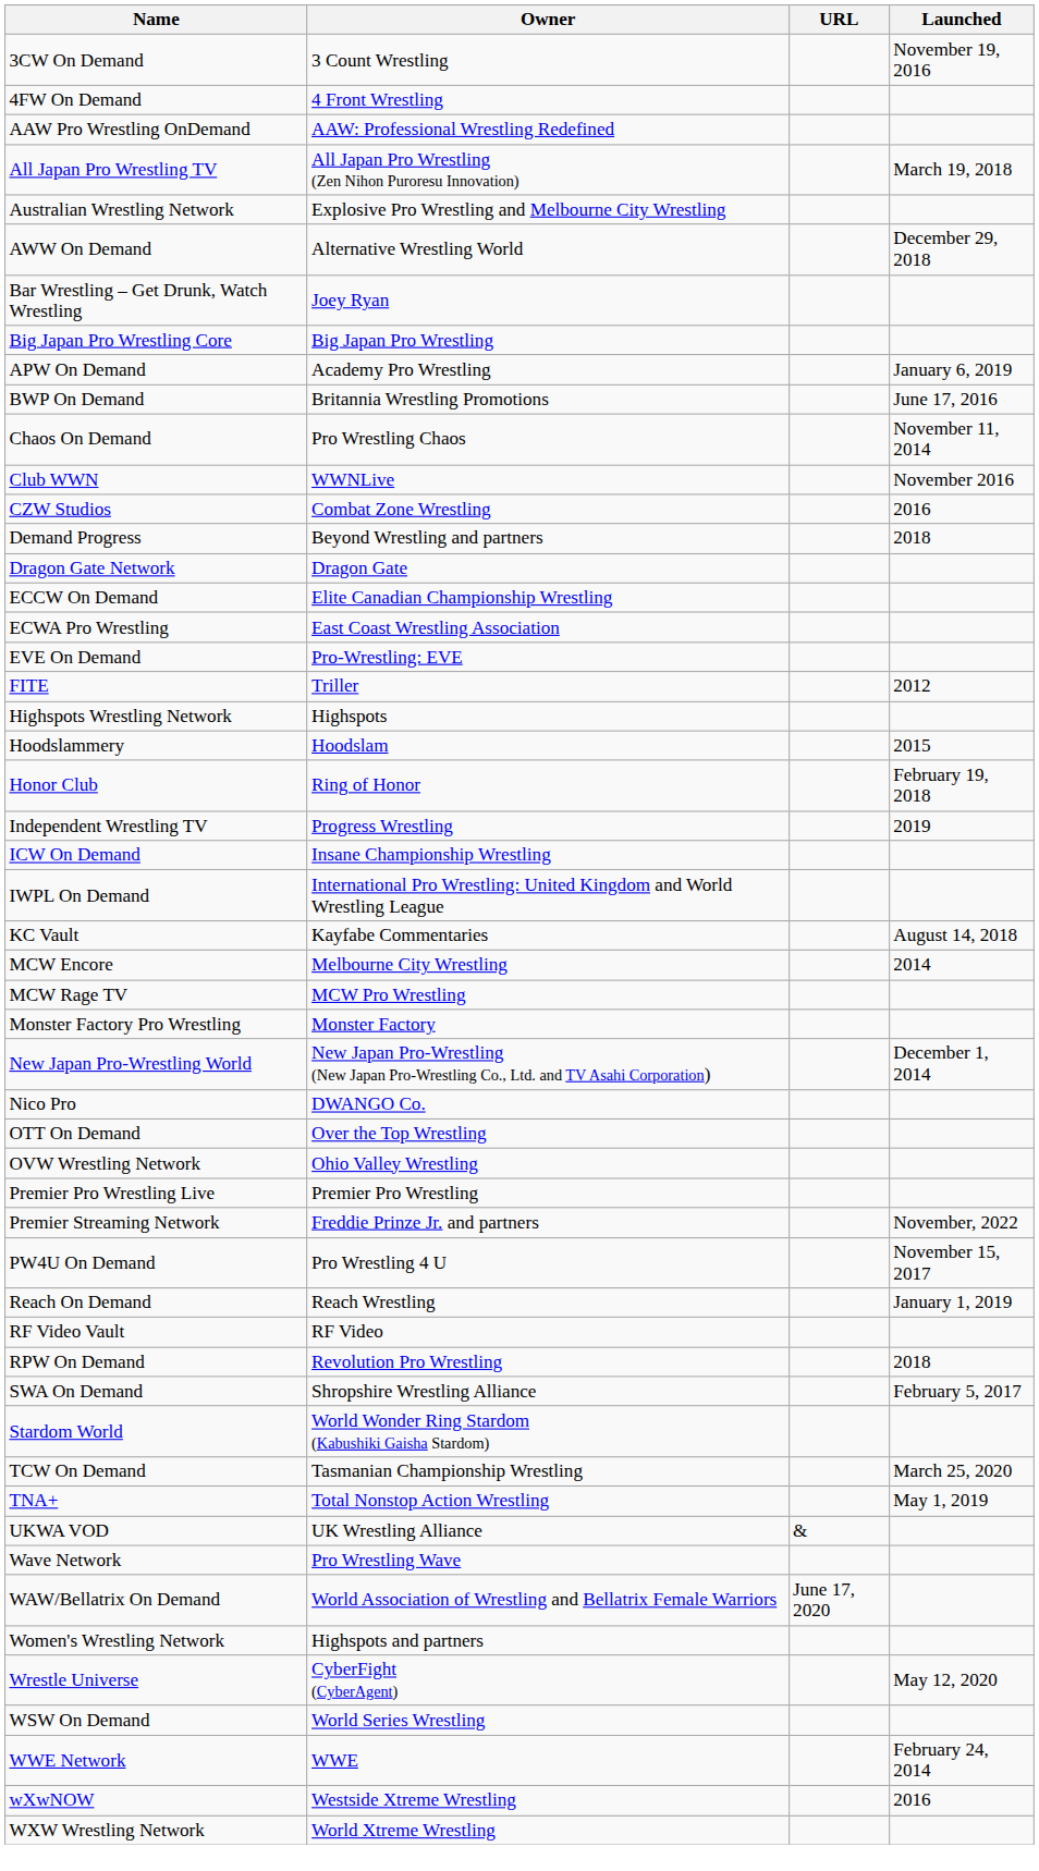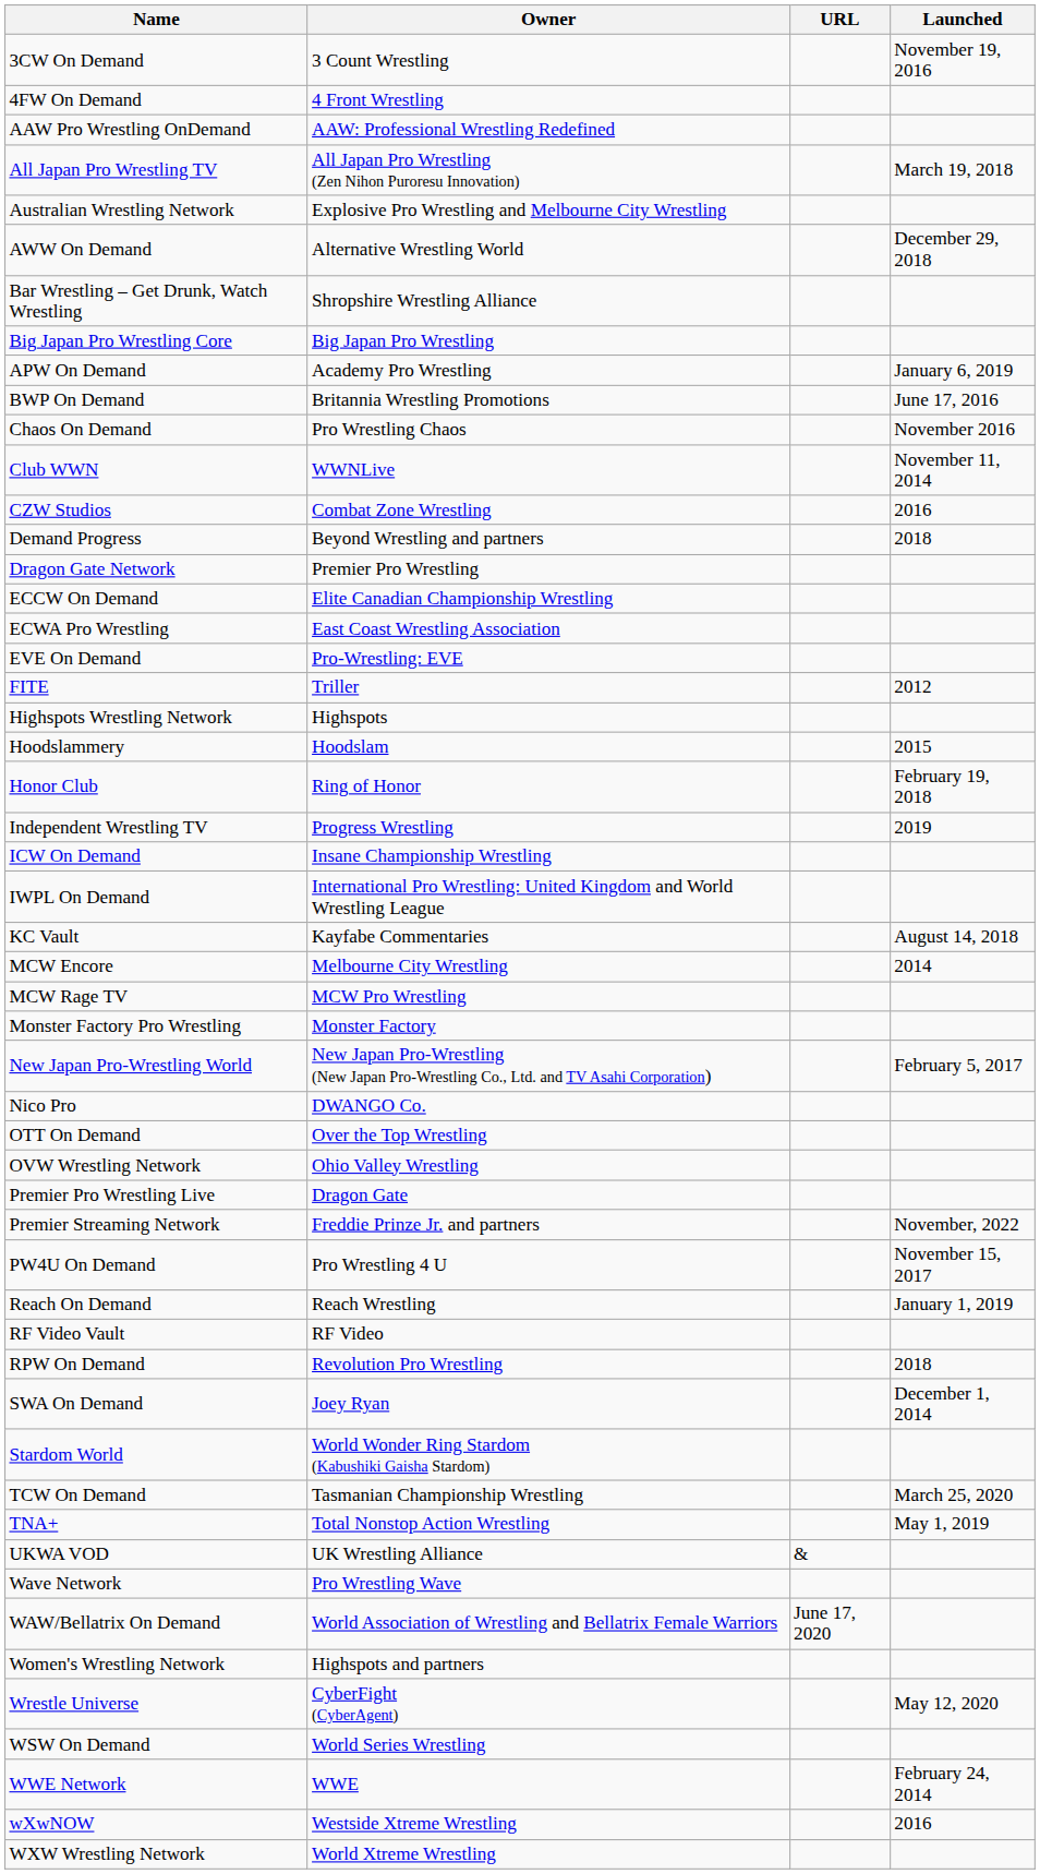 <table class="wikitable sortable" width="100%">
 <tr>
 <th>Name</th>
 <th>Owner<br></th>
 <th>URL</th>
 <th>Launched</th>
 </tr>
 <tr>
 <td>3CW On Demand</td>
 <td>3 Count Wrestling</td>
 <td></td>
 <td>November 19, 2016</td>
 </tr>
 <tr>
 <td>4FW On Demand</td>
 <td><a href='#'>4 Front Wrestling</a></td>
 <td></td>
 <td></td>
 </tr>
 <tr>
 <td>AAW Pro Wrestling OnDemand</td>
 <td><a href='#'>AAW: Professional Wrestling Redefined</a></td>
 <td></td>
 <td></td>
 </tr>
 <tr>
 <td><a href='#'>All Japan Pro Wrestling TV</a></td>
 <td><a href='#'>All Japan Pro Wrestling</a><br><small>(Zen Nihon Puroresu Innovation)</small></td>
 <td></td>
 <td>March 19, 2018</td>
 </tr>
 <tr>
 <td>Australian Wrestling Network</td>
 <td>Explosive Pro Wrestling and <a href='#'>Melbourne City Wrestling</a></td>
 <td></td>
 <td></td>
 </tr>
 <tr>
 <td>AWW On Demand</td>
 <td>Alternative Wrestling World</td>
 <td></td>
 <td>December 29, 2018</td>
 </tr>
 <tr>
 <td>Bar Wrestling – Get Drunk, Watch Wrestling</td>
-<td><a href='#'>Joey Ryan</a></td>
+<td>Shropshire Wrestling Alliance</td>
 <td></td>
 <td></td>
 </tr>
 <tr>
 <td><a href='#'>Big Japan Pro Wrestling Core</a></td>
 <td><a href='#'>Big Japan Pro Wrestling</a></td>
 <td></td>
 <td></td>
 </tr>
 <tr>
 <td>APW On Demand</td>
 <td>Academy Pro Wrestling</td>
 <td></td>
 <td>January 6, 2019</td>
 </tr>
 <tr>
 <td>BWP On Demand</td>
 <td>Britannia Wrestling Promotions</td>
 <td></td>
 <td>June 17, 2016</td>
 </tr>
 <tr>
 <td>Chaos On Demand</td>
 <td>Pro Wrestling Chaos</td>
 <td></td>
-<td>November 11, 2014</td>
+<td>November 2016</td>
 </tr>
 <tr>
 <td><a href='#'>Club WWN</a></td>
 <td><a href='#'>WWNLive</a></td>
 <td></td>
-<td>November 2016</td>
+<td>November 11, 2014</td>
 </tr>
 <tr>
 <td><a href='#'>CZW Studios</a></td>
 <td><a href='#'>Combat Zone Wrestling</a></td>
 <td></td>
 <td>2016</td>
 </tr>
 <tr>
 <td>Demand Progress</td>
 <td>Beyond Wrestling and partners</td>
 <td></td>
 <td>2018</td>
 </tr>
 <tr>
 <td><a href='#'>Dragon Gate Network</a></td>
-<td><a href='#'>Dragon Gate</a></td>
+<td>Premier Pro Wrestling</td>
 <td></td>
 <td></td>
 </tr>
 <tr>
 <td>ECCW On Demand</td>
 <td><a href='#'>Elite Canadian Championship Wrestling</a></td>
 <td></td>
 <td></td>
 </tr>
 <tr>
 <td>ECWA Pro Wrestling</td>
 <td><a href='#'>East Coast Wrestling Association</a></td>
 <td></td>
 <td></td>
 </tr>
 <tr>
 <td>EVE On Demand</td>
 <td><a href='#'>Pro-Wrestling: EVE</a></td>
 <td></td>
 <td></td>
 </tr>
 <tr>
 <td><a href='#'>FITE</a></td>
 <td><a href='#'>Triller</a></td>
 <td></td>
 <td>2012</td>
 </tr>
 <tr>
 <td>Highspots Wrestling Network</td>
 <td>Highspots</td>
 <td></td>
 <td></td>
 </tr>
 <tr>
 <td>Hoodslammery</td>
 <td><a href='#'>Hoodslam</a></td>
 <td></td>
 <td>2015</td>
 </tr>
 <tr>
 <td><a href='#'>Honor Club</a></td>
 <td><a href='#'>Ring of Honor</a><br></td>
 <td> </td>
 <td>February 19, 2018</td>
 </tr>
 <tr>
 <td>Independent Wrestling TV</td>
 <td><a href='#'>Progress Wrestling</a></td>
 <td></td>
 <td>2019</td>
 </tr>
 <tr>
 <td><a href='#'>ICW On Demand</a></td>
 <td><a href='#'>Insane Championship Wrestling</a></td>
 <td></td>
 <td></td>
 </tr>
 <tr>
 <td>IWPL On Demand</td>
 <td><a href='#'>International Pro Wrestling: United Kingdom</a> and World Wrestling League</td>
 <td></td>
 <td></td>
 </tr>
 <tr>
 <td>KC Vault</td>
 <td>Kayfabe Commentaries</td>
 <td></td>
 <td>August 14, 2018</td>
 </tr>
 <tr>
 <td>MCW Encore</td>
 <td><a href='#'>Melbourne City Wrestling</a></td>
 <td></td>
 <td>2014</td>
 </tr>
 <tr>
 <td>MCW Rage TV</td>
 <td><a href='#'>MCW Pro Wrestling</a><br></td>
 <td></td>
 <td></td>
 </tr>
 <tr>
 <td>Monster Factory Pro Wrestling</td>
 <td><a href='#'>Monster Factory</a></td>
 <td></td>
 <td></td>
 </tr>
 <tr>
 <td><a href='#'>New Japan Pro-Wrestling World</a></td>
 <td><a href='#'>New Japan Pro-Wrestling</a><br><small>(New Japan Pro-Wrestling Co., Ltd. and <a href='#'>TV Asahi Corporation</a></small>)</td>
 <td></td>
-<td>December 1, 2014</td>
+<td>February 5, 2017</td>
 </tr>
 <tr>
 <td>Nico Pro</td>
 <td><a href='#'>DWANGO Co.</a></td>
 <td></td>
 <td></td>
 </tr>
 <tr>
 <td>OTT On Demand</td>
 <td><a href='#'>Over the Top Wrestling</a></td>
 <td></td>
 <td></td>
 </tr>
 <tr>
 <td>OVW Wrestling Network</td>
 <td><a href='#'>Ohio Valley Wrestling</a><br></td>
 <td></td>
 <td></td>
 </tr>
 <tr>
 <td>Premier Pro Wrestling Live</td>
-<td>Premier Pro Wrestling</td>
+<td><a href='#'>Dragon Gate</a></td>
 <td></td>
 <td></td>
 </tr>
 <tr>
 <td>Premier Streaming Network</td>
 <td><a href='#'>Freddie Prinze Jr.</a> and partners</td>
 <td></td>
 <td>November, 2022</td>
 </tr>
 <tr>
 <td>PW4U On Demand</td>
 <td>Pro Wrestling 4 U</td>
 <td></td>
 <td>November 15, 2017</td>
 </tr>
 <tr>
 <td>Reach On Demand</td>
 <td>Reach Wrestling</td>
 <td></td>
 <td>January 1, 2019</td>
 </tr>
 <tr>
 <td>RF Video Vault</td>
 <td>RF Video</td>
 <td></td>
 <td></td>
 </tr>
 <tr>
 <td>RPW On Demand</td>
 <td><a href='#'>Revolution Pro Wrestling</a></td>
 <td></td>
 <td>2018</td>
 </tr>
 <tr>
 <td>SWA On Demand</td>
-<td>Shropshire Wrestling Alliance</td>
+<td><a href='#'>Joey Ryan</a></td>
 <td></td>
-<td>February 5, 2017</td>
+<td>December 1, 2014</td>
 </tr>
 <tr>
 <td><a href='#'>Stardom World</a></td>
 <td><a href='#'>World Wonder Ring Stardom</a><br><small>(<a href='#'>Kabushiki Gaisha</a> Stardom)</small></td>
 <td></td>
 <td></td>
 </tr>
 <tr>
 <td>TCW On Demand</td>
 <td>Tasmanian Championship Wrestling</td>
 <td></td>
 <td>March 25, 2020</td>
 </tr>
 <tr>
 <td><a href='#'>TNA+</a></td>
 <td><a href='#'>Total Nonstop Action Wrestling</a><br></td>
 <td></td>
 <td>May 1, 2019</td>
 </tr>
 <tr>
 <td>UKWA VOD</td>
 <td>UK Wrestling Alliance</td>
 <td> & </td>
 <td></td>
 </tr>
 <tr>
 <td>Wave Network</td>
 <td><a href='#'>Pro Wrestling Wave</a></td>
 <td></td>
 <td></td>
 </tr>
 <tr>
 <td>WAW/Bellatrix On Demand</td>
 <td><a href='#'>World Association of Wrestling</a> and <a href='#'>Bellatrix Female Warriors</a></td>
 <td>June 17, 2020</td>
 </tr>
 <tr>
 <td>Women's Wrestling Network</td>
 <td>Highspots and partners</td>
 <td></td>
 <td></td>
 </tr>
 <tr>
 <td><a href='#'>Wrestle Universe</a></td>
 <td><a href='#'>CyberFight</a><br><small>(<a href='#'>CyberAgent</a>)</small></td>
 <td></td>
 <td>May 12, 2020</td>
 </tr>
 <tr>
 <td>WSW On Demand</td>
 <td><a href='#'>World Series Wrestling</a></td>
 <td></td>
 <td></td>
 </tr>
 <tr>
 <td><a href='#'>WWE Network</a></td>
 <td><a href='#'>WWE</a><br></td>
 <td></td>
 <td>February 24, 2014</td>
 </tr>
 <tr>
 <td><a href='#'>wXwNOW</a></td>
 <td><a href='#'>Westside Xtreme Wrestling</a><br></td>
 <td></td>
 <td>2016</td>
 </tr>
 <tr>
 <td>WXW Wrestling Network</td>
 <td><a href='#'>World Xtreme Wrestling</a></td>
 <td></td>
 <td></td>
 </tr>
 </table>
